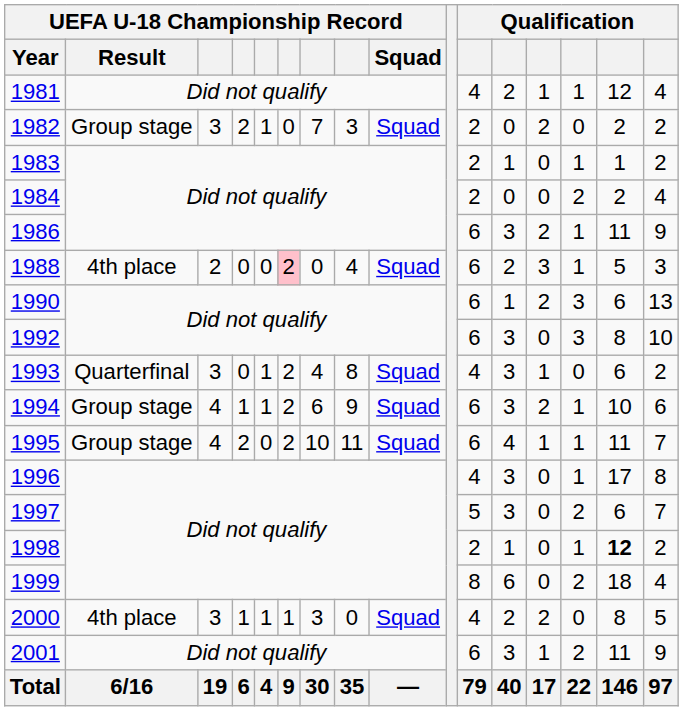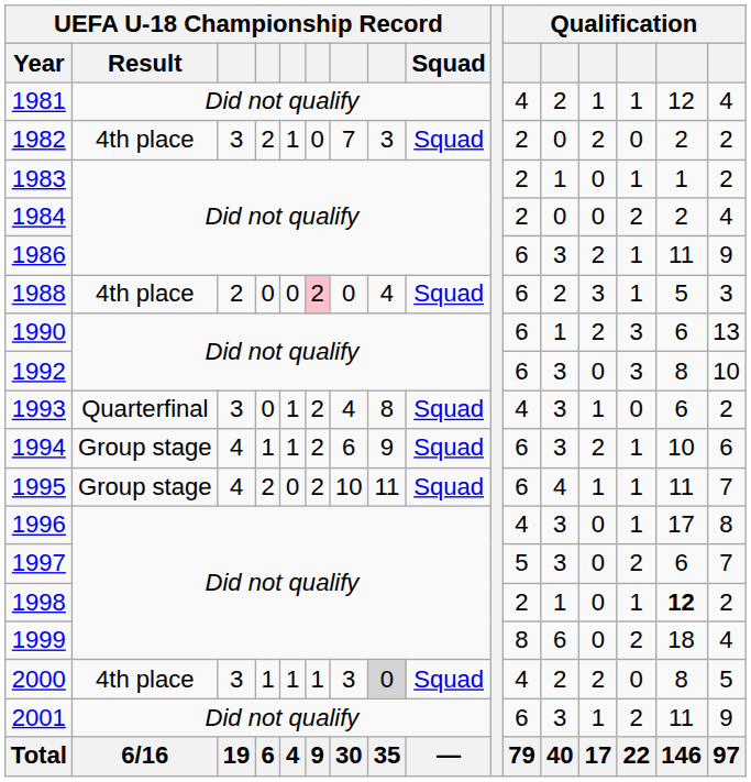 <table class="wikitable" style="text-align: center;">
 <tr>
 <th colspan=9>UEFA U-18 Championship Record</th>
 <th rowspan=24></th>
 <th colspan=7>Qualification</th>
 </tr>
 <tr>
 <th>Year</th>
 <th>Result</th>
 <th></th>
 <th></th>
 <th></th>
 <th></th>
 <th></th>
 <th></th>
 <th>Squad</th>
 <th></th>
 <th></th>
 <th></th>
 <th></th>
 <th></th>
 <th></th>
 </tr>
 <tr>
 <td> <a href='#'>1981</a></td>
 <td colspan=8><em>Did not qualify</em></td>
 <td>4</td>
 <td>2</td>
 <td>1</td>
 <td>1</td>
 <td>12</td>
 <td>4</td>
 </tr>
 <tr>
 <td> <a href='#'>1982</a></td>
-<td>Group stage</td>
+<td>4th place</td>
 <td>3</td>
 <td>2</td>
 <td>1</td>
 <td>0</td>
 <td>7</td>
 <td>3</td>
 <td><a href='#'>Squad</a></td>
 <td>2</td>
 <td>0</td>
 <td>2</td>
 <td>0</td>
 <td>2</td>
 <td>2</td>
 </tr>
 <tr>
 <td> <a href='#'>1983</a></td>
 <td colspan=8 rowspan=3><em>Did not qualify</em></td>
 <td>2</td>
 <td>1</td>
 <td>0</td>
 <td>1</td>
 <td>1</td>
 <td>2</td>
 </tr>
 <tr>
 <td> <a href='#'>1984</a></td>
 <td>2</td>
 <td>0</td>
 <td>0</td>
 <td>2</td>
 <td>2</td>
 <td>4</td>
 </tr>
 <tr>
 <td> <a href='#'>1986</a></td>
 <td>6</td>
 <td>3</td>
 <td>2</td>
 <td>1</td>
 <td>11</td>
 <td>9</td>
 </tr>
 <tr>
 <td> <a href='#'>1988</a></td>
 <td>4th place</td>
 <td>2</td>
 <td>0</td>
 <td>0</td>
 <td style="background: pink;">2</td>
 <td>0</td>
 <td>4</td>
 <td><a href='#'>Squad</a></td>
 <td>6</td>
 <td>2</td>
 <td>3</td>
 <td>1</td>
 <td>5</td>
 <td>3</td>
 </tr>
 <tr>
 <td> <a href='#'>1990</a></td>
 <td colspan=8 rowspan=2><em>Did not qualify</em></td>
 <td>6</td>
 <td>1</td>
 <td>2</td>
 <td>3</td>
 <td>6</td>
 <td>13</td>
 </tr>
 <tr>
 <td> <a href='#'>1992</a></td>
 <td>6</td>
 <td>3</td>
 <td>0</td>
 <td>3</td>
 <td>8</td>
 <td>10</td>
 </tr>
 <tr>
 <td> <a href='#'>1993</a></td>
 <td>Quarterfinal</td>
 <td>3</td>
 <td>0</td>
 <td>1</td>
 <td>2</td>
 <td>4</td>
 <td>8</td>
 <td><a href='#'>Squad</a></td>
 <td>4</td>
 <td>3</td>
 <td>1</td>
 <td>0</td>
 <td>6</td>
 <td>2</td>
 </tr>
 <tr>
 <td> <a href='#'>1994</a></td>
 <td>Group stage</td>
 <td>4</td>
 <td>1</td>
 <td>1</td>
 <td>2</td>
 <td>6</td>
 <td>9</td>
 <td><a href='#'>Squad</a></td>
 <td>6</td>
 <td>3</td>
 <td>2</td>
 <td>1</td>
 <td>10</td>
 <td>6</td>
 </tr>
 <tr>
 <td> <a href='#'>1995</a></td>
 <td>Group stage</td>
 <td>4</td>
 <td>2</td>
 <td>0</td>
 <td>2</td>
 <td>10</td>
 <td>11</td>
 <td><a href='#'>Squad</a></td>
 <td>6</td>
 <td>4</td>
 <td>1</td>
 <td>1</td>
 <td>11</td>
 <td>7</td>
 </tr>
 <tr>
 <td> <a href='#'>1996</a></td>
 <td colspan=8 rowspan=4><em>Did not qualify</em></td>
 <td>4</td>
 <td>3</td>
 <td>0</td>
 <td>1</td>
 <td>17</td>
 <td>8</td>
 </tr>
 <tr>
 <td> <a href='#'>1997</a></td>
 <td>5</td>
 <td>3</td>
 <td>0</td>
 <td>2</td>
 <td>6</td>
 <td>7</td>
 </tr>
 <tr>
 <td> <a href='#'>1998</a></td>
 <td>2</td>
 <td>1</td>
 <td>0</td>
 <td>1</td>
 <td><strong>12</strong></td>
 <td>2</td>
 </tr>
 <tr>
 <td> <a href='#'>1999</a></td>
 <td>8</td>
 <td>6</td>
 <td>0</td>
 <td>2</td>
 <td>18</td>
 <td>4</td>
 </tr>
 <tr>
 <td> <a href='#'>2000</a></td>
 <td>4th place</td>
 <td>3</td>
 <td>1</td>
 <td>1</td>
 <td>1</td>
 <td>3</td>
-<td>0</td>
+<td style="background: lightgrey;">0</td>
 <td><a href='#'>Squad</a></td>
 <td>4</td>
 <td>2</td>
 <td>2</td>
 <td>0</td>
 <td>8</td>
 <td>5</td>
 </tr>
 <tr>
 <td> <a href='#'>2001</a></td>
 <td colspan=8><em>Did not qualify</em></td>
 <td>6</td>
 <td>3</td>
 <td>1</td>
 <td>2</td>
 <td>11</td>
 <td>9</td>
 </tr>
 <tr>
 <th>Total</th>
 <th>6/16</th>
 <th>19</th>
 <th>6</th>
 <th>4</th>
 <th>9</th>
 <th>30</th>
 <th>35</th>
 <th>—</th>
 <th>79</th>
 <th>40</th>
 <th>17</th>
 <th>22</th>
 <th>146</th>
 <th>97</th>
 </tr>
 </table>
